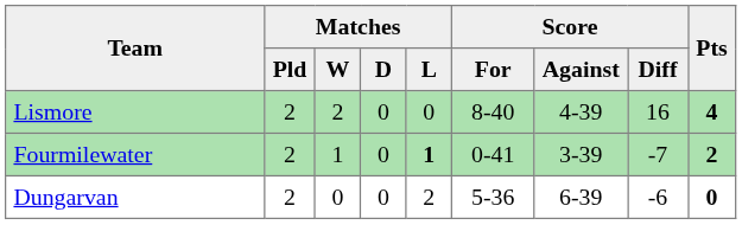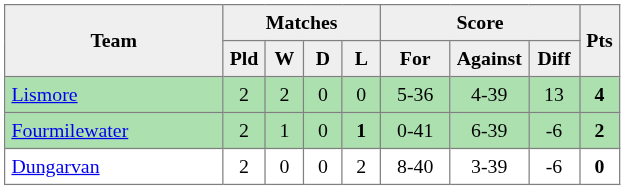 <table style=border-collapse:collapse border=1 cellspacing=0 cellpadding=5>
 <tr align=center bgcolor=#efefef>
 <th rowspan=2 width=165>Team</th>
 <th colspan=4>Matches</th>
 <th colspan=3>Score</th>
 <th rowspan=2width=20>Pts</th>
 </tr>
 <tr align=center bgcolor=#efefef>
 <th width=20>Pld</th>
 <th width=20>W</th>
 <th width=20>D</th>
 <th width=20>L</th>
 <th width=45>For</th>
 <th width=45>Against</th>
 <th width=30>Diff</th>
 </tr>
 <tr align=center  style="background:#ACE1AF;">
 <td style="text-align:left;"><a href='#'>Lismore</a></td>
 <td>2</td>
 <td>2</td>
 <td>0</td>
 <td>0</td>
-<td>8-40</td>
+<td>5-36</td>
 <td>4-39</td>
-<td>16</td>
+<td>13</td>
 <td><strong>4</strong></td>
 </tr>
 <tr align=center  style="background:#ACE1AF;">
 <td style="text-align:left;"><a href='#'>Fourmilewater</a></td>
 <td>2</td>
 <td>1</td>
 <td>0</td>
 <td><strong>1</strong></td>
 <td>0-41</td>
-<td>3-39</td>
-<td>-7</td>
+<td>6-39</td>
+<td>-6</td>
 <td><strong>2</strong></td>
 </tr>
 <tr align=center>
 <td style="text-align:left;"><a href='#'>Dungarvan</a></td>
 <td>2</td>
 <td>0</td>
 <td>0</td>
 <td>2</td>
-<td>5-36</td>
-<td>6-39</td>
+<td>8-40</td>
+<td>3-39</td>
 <td>-6</td>
 <td><strong>0</strong></td>
 </tr>
 </table>
